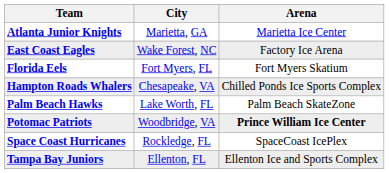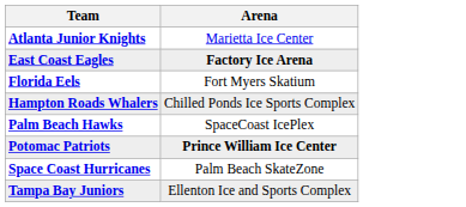 <table class="wikitable">
 <tr align="center">
 <th>Team</th>
-<th>City</th>
 <th>Arena</th>
 </tr>
 <tr bgcolor="#ffffff">
 <td><strong><a href='#'>Atlanta Junior Knights</a></strong></td>
-<td align=center><a href='#'>Marietta</a>, <a href='#'>GA</a></td>
 <td align=center><a href='#'>Marietta Ice Center</a></td>
 </tr>
 <tr bgcolor="#eeeeee">
 <td><strong><a href='#'>East Coast Eagles</a></strong></td>
-<td align=center><a href='#'>Wake Forest</a>, <a href='#'>NC</a></td>
-<td align=center>Factory Ice Arena</td>
+<td align=center><strong>Factory Ice Arena</strong></td>
 </tr>
 <tr bgcolor="#ffffff">
 <td><strong><a href='#'>Florida Eels</a></strong></td>
-<td align=center><a href='#'>Fort Myers</a>, <a href='#'>FL</a></td>
 <td align=center>Fort Myers Skatium</td>
 </tr>
 <tr bgcolor="#eeeeee">
 <td><strong><a href='#'>Hampton Roads Whalers</a></strong></td>
-<td align=center><a href='#'>Chesapeake</a>, <a href='#'>VA</a></td>
 <td align=center>Chilled Ponds Ice Sports Complex</td>
 </tr>
 <tr bgcolor="#ffffff">
 <td><strong><a href='#'>Palm Beach Hawks</a></strong></td>
-<td align=center><a href='#'>Lake Worth</a>, <a href='#'>FL</a></td>
-<td align=center>Palm Beach SkateZone</td>
+<td align=center>SpaceCoast IcePlex</td>
 </tr>
 <tr bgcolor="#eeeeee">
 <td><strong><a href='#'>Potomac Patriots</a></strong></td>
-<td align=center><a href='#'>Woodbridge</a>, <a href='#'>VA</a></td>
 <td align=center><strong>Prince William Ice Center</strong></td>
 </tr>
 <tr bgcolor="#ffffff">
 <td><strong><a href='#'>Space Coast Hurricanes</a></strong></td>
-<td align=center><a href='#'>Rockledge</a>, <a href='#'>FL</a></td>
-<td align=center>SpaceCoast IcePlex</td>
+<td align=center>Palm Beach SkateZone</td>
 </tr>
 <tr bgcolor="#eeeeee">
 <td><strong><a href='#'>Tampa Bay Juniors</a></strong></td>
-<td align=center><a href='#'>Ellenton</a>, <a href='#'>FL</a></td>
 <td align=center>Ellenton Ice and Sports Complex</td>
 </tr>
 </table>
